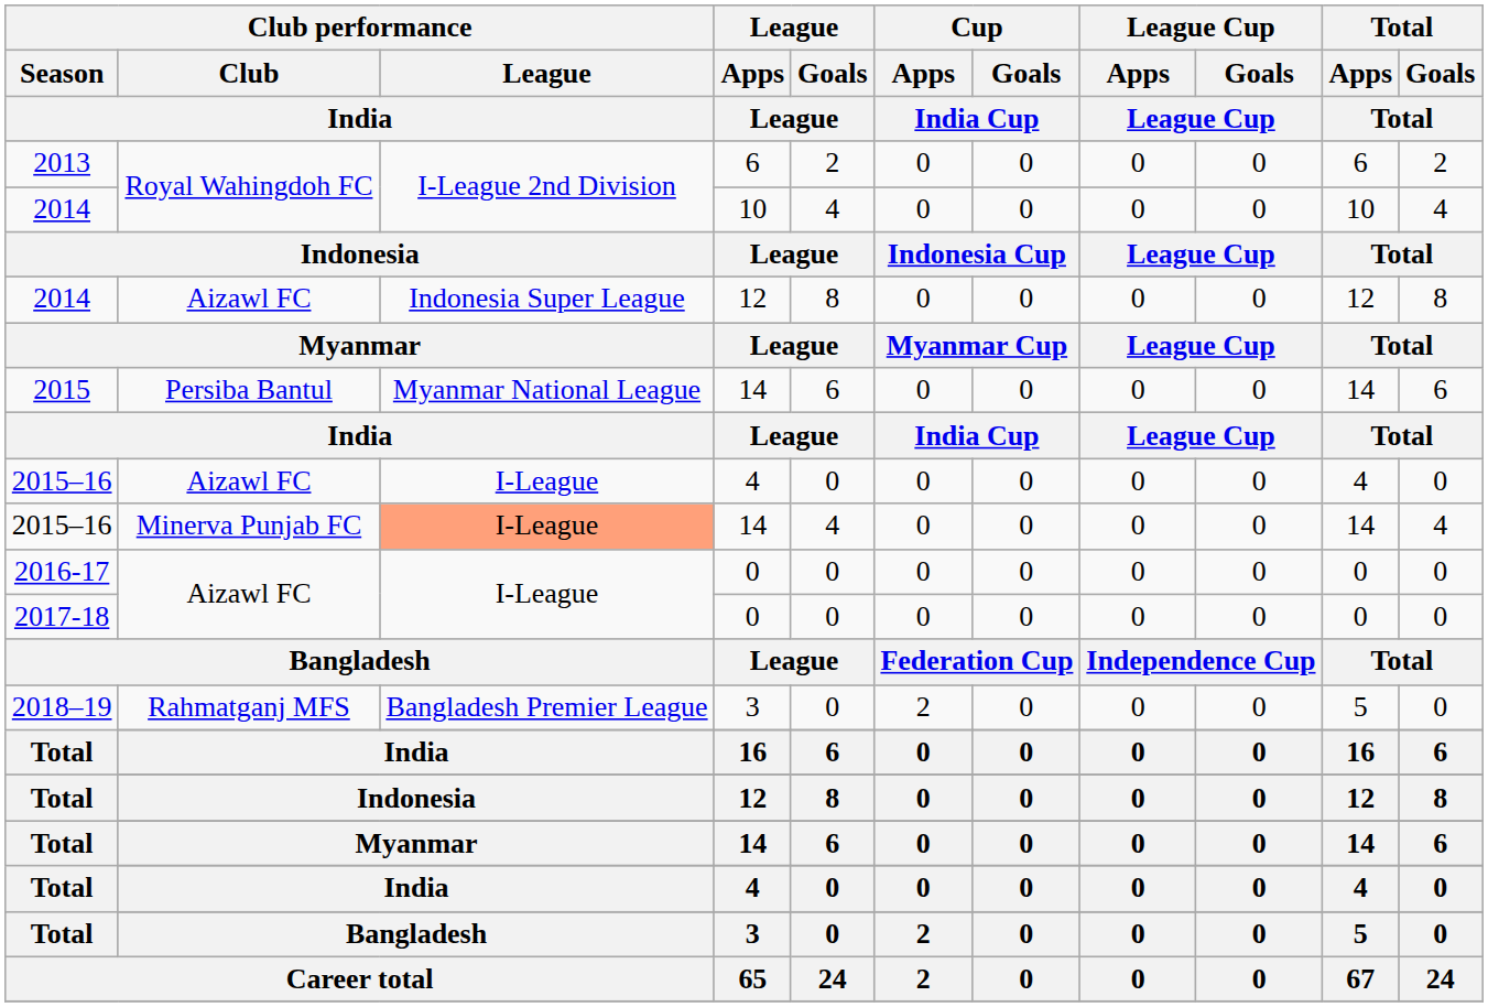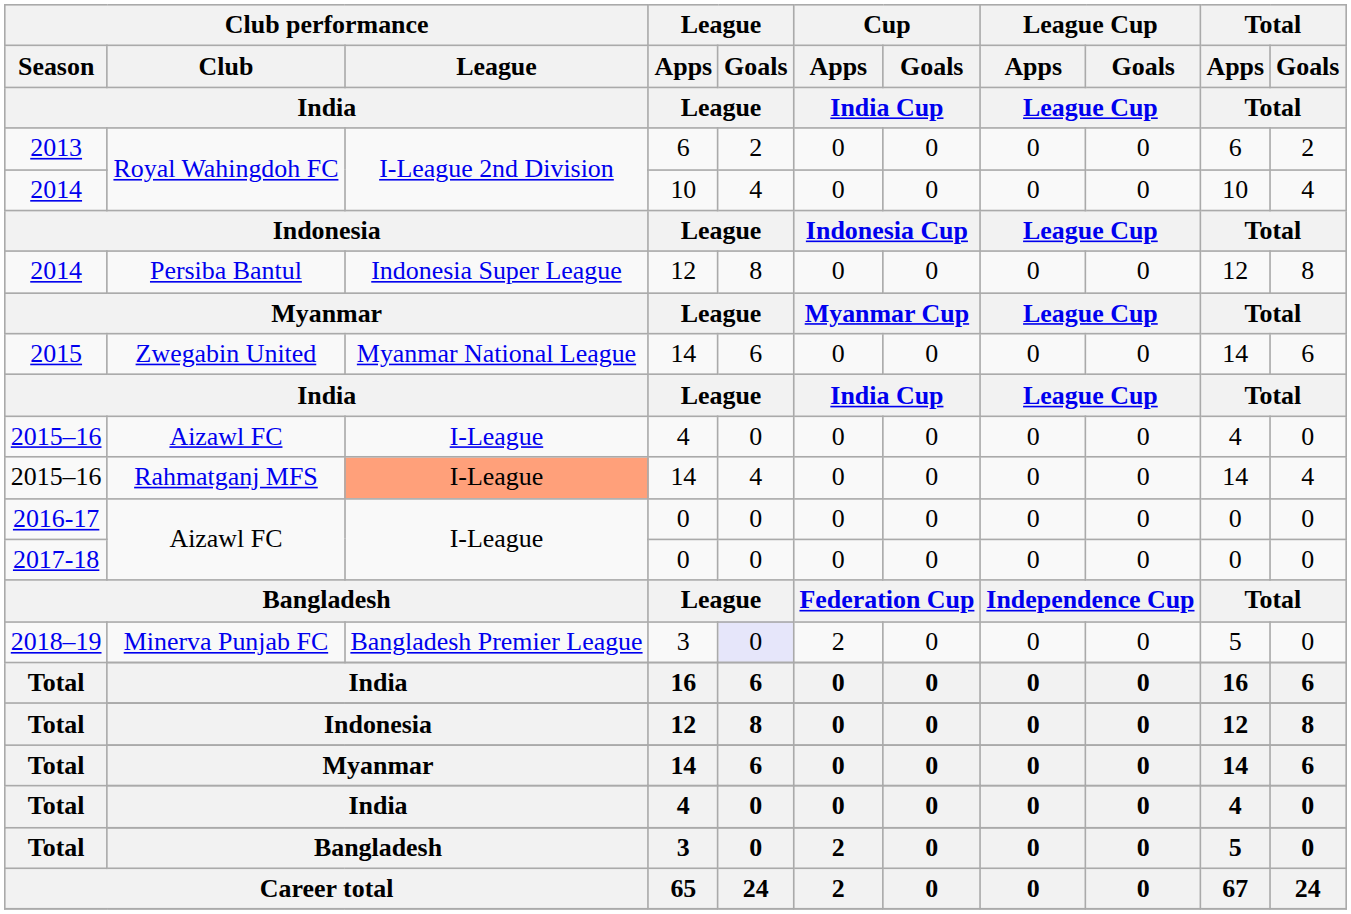 <table class="wikitable" style="text-align:center">
 <tr>
 <th colspan=3>Club performance</th>
 <th colspan=2>League</th>
 <th colspan=2>Cup</th>
 <th colspan=2>League Cup</th>
 <th colspan=2>Total</th>
 </tr>
 <tr>
 <th>Season</th>
 <th>Club</th>
 <th>League</th>
 <th>Apps</th>
 <th>Goals</th>
 <th>Apps</th>
 <th>Goals</th>
 <th>Apps</th>
 <th>Goals</th>
 <th>Apps</th>
 <th>Goals</th>
 </tr>
 <tr>
 <th colspan=3>India</th>
 <th colspan=2>League</th>
 <th colspan=2><a href='#'>India Cup</a></th>
 <th colspan=2><a href='#'>League Cup</a></th>
 <th colspan=2>Total</th>
 </tr>
 <tr>
 <td><a href='#'>2013</a></td>
 <td rowspan="2"><a href='#'>Royal Wahingdoh FC</a></td>
 <td rowspan="2"><a href='#'>I-League 2nd Division</a></td>
 <td>6</td>
 <td>2</td>
 <td>0</td>
 <td>0</td>
 <td>0</td>
 <td>0</td>
 <td>6</td>
 <td>2</td>
 </tr>
 <tr>
 <td><a href='#'>2014</a></td>
 <td>10</td>
 <td>4</td>
 <td>0</td>
 <td>0</td>
 <td>0</td>
 <td>0</td>
 <td>10</td>
 <td>4</td>
 </tr>
 <tr>
 <th colspan=3>Indonesia</th>
 <th colspan=2>League</th>
 <th colspan=2><a href='#'>Indonesia Cup</a></th>
 <th colspan=2><a href='#'>League Cup</a></th>
 <th colspan=2>Total</th>
 </tr>
 <tr>
 <td><a href='#'>2014</a></td>
-<td rowspan="1"><a href='#'>Aizawl FC</a></td>
+<td rowspan="1"><a href='#'>Persiba Bantul</a></td>
 <td rowspan="1"><a href='#'>Indonesia Super League</a></td>
 <td>12</td>
 <td>8</td>
 <td>0</td>
 <td>0</td>
 <td>0</td>
 <td>0</td>
 <td>12</td>
 <td>8</td>
 </tr>
 <tr>
 <th colspan=3>Myanmar</th>
 <th colspan=2>League</th>
 <th colspan=2><a href='#'>Myanmar Cup</a></th>
 <th colspan=2><a href='#'>League Cup</a></th>
 <th colspan=2>Total</th>
 </tr>
 <tr>
 <td><a href='#'>2015</a></td>
-<td rowspan="1"><a href='#'>Persiba Bantul</a></td>
+<td rowspan="1"><a href='#'>Zwegabin United</a></td>
 <td rowspan="1"><a href='#'>Myanmar National League</a></td>
 <td>14</td>
 <td>6</td>
 <td>0</td>
 <td>0</td>
 <td>0</td>
 <td>0</td>
 <td>14</td>
 <td>6</td>
 </tr>
 <tr>
 <th colspan=3>India</th>
 <th colspan=2>League</th>
 <th colspan=2><a href='#'>India Cup</a></th>
 <th colspan=2><a href='#'>League Cup</a></th>
 <th colspan=2>Total</th>
 </tr>
 <tr>
 <td><a href='#'>2015–16</a></td>
 <td rowspan="1"><a href='#'>Aizawl FC</a></td>
 <td rowspan="1"><a href='#'>I-League</a></td>
 <td>4</td>
 <td>0</td>
 <td>0</td>
 <td>0</td>
 <td>0</td>
 <td>0</td>
 <td>4</td>
 <td>0</td>
 </tr>
 <tr>
 <td>2015–16</td>
-<td rowspan="1"><a href='#'>Minerva Punjab FC</a></td>
+<td rowspan="1"><a href='#'>Rahmatganj MFS</a></td>
 <td rowspan="1" style="background: lightsalmon;">I-League</td>
 <td>14</td>
 <td>4</td>
 <td>0</td>
 <td>0</td>
 <td>0</td>
 <td>0</td>
 <td>14</td>
 <td>4</td>
 </tr>
 <tr>
 <td><a href='#'>2016-17</a></td>
 <td rowspan="2">Aizawl FC</td>
 <td rowspan="2">I-League</td>
 <td>0</td>
 <td>0</td>
 <td>0</td>
 <td>0</td>
 <td>0</td>
 <td>0</td>
 <td>0</td>
 <td>0</td>
 </tr>
 <tr>
 <td><a href='#'>2017-18</a></td>
 <td>0</td>
 <td>0</td>
 <td>0</td>
 <td>0</td>
 <td>0</td>
 <td>0</td>
 <td>0</td>
 <td>0</td>
 </tr>
 <tr>
 <th colspan=3>Bangladesh</th>
 <th colspan=2>League</th>
 <th colspan=2><a href='#'>Federation Cup</a></th>
 <th colspan=2><a href='#'>Independence Cup</a></th>
 <th colspan=2>Total</th>
 </tr>
 <tr>
 <td><a href='#'>2018–19</a></td>
-<td rowspan="1"><a href='#'>Rahmatganj MFS</a></td>
+<td rowspan="1"><a href='#'>Minerva Punjab FC</a></td>
 <td rowspan="1"><a href='#'>Bangladesh Premier League</a></td>
 <td>3</td>
-<td>0</td>
+<td style="background: lavender;">0</td>
 <td>2</td>
 <td>0</td>
 <td>0</td>
 <td>0</td>
 <td>5</td>
 <td>0</td>
 </tr>
 <tr>
 <th rowspan=2>Total</th>
 </tr>
 <tr>
 <th colspan=2>India</th>
 <th>16</th>
 <th>6</th>
 <th>0</th>
 <th>0</th>
 <th>0</th>
 <th>0</th>
 <th>16</th>
 <th>6</th>
 </tr>
 <tr>
 <th rowspan=2>Total</th>
 </tr>
 <tr>
 <th colspan=2>Indonesia</th>
 <th>12</th>
 <th>8</th>
 <th>0</th>
 <th>0</th>
 <th>0</th>
 <th>0</th>
 <th>12</th>
 <th>8</th>
 </tr>
 <tr>
 <th rowspan=2>Total</th>
 </tr>
 <tr>
 <th colspan=2>Myanmar</th>
 <th>14</th>
 <th>6</th>
 <th>0</th>
 <th>0</th>
 <th>0</th>
 <th>0</th>
 <th>14</th>
 <th>6</th>
 </tr>
 <tr>
 <th rowspan=2>Total</th>
 </tr>
 <tr>
 <th colspan=2>India</th>
 <th>4</th>
 <th>0</th>
 <th>0</th>
 <th>0</th>
 <th>0</th>
 <th>0</th>
 <th>4</th>
 <th>0</th>
 </tr>
 <tr>
 <th rowspan=2>Total</th>
 </tr>
 <tr>
 <th colspan=2>Bangladesh</th>
 <th>3</th>
 <th>0</th>
 <th>2</th>
 <th>0</th>
 <th>0</th>
 <th>0</th>
 <th>5</th>
 <th>0</th>
 </tr>
 <tr>
 <th colspan=3>Career total</th>
 <th>65</th>
 <th>24</th>
 <th>2</th>
 <th>0</th>
 <th>0</th>
 <th>0</th>
 <th>67</th>
 <th>24</th>
 </tr>
 <tr>
 </tr>
 </table>
